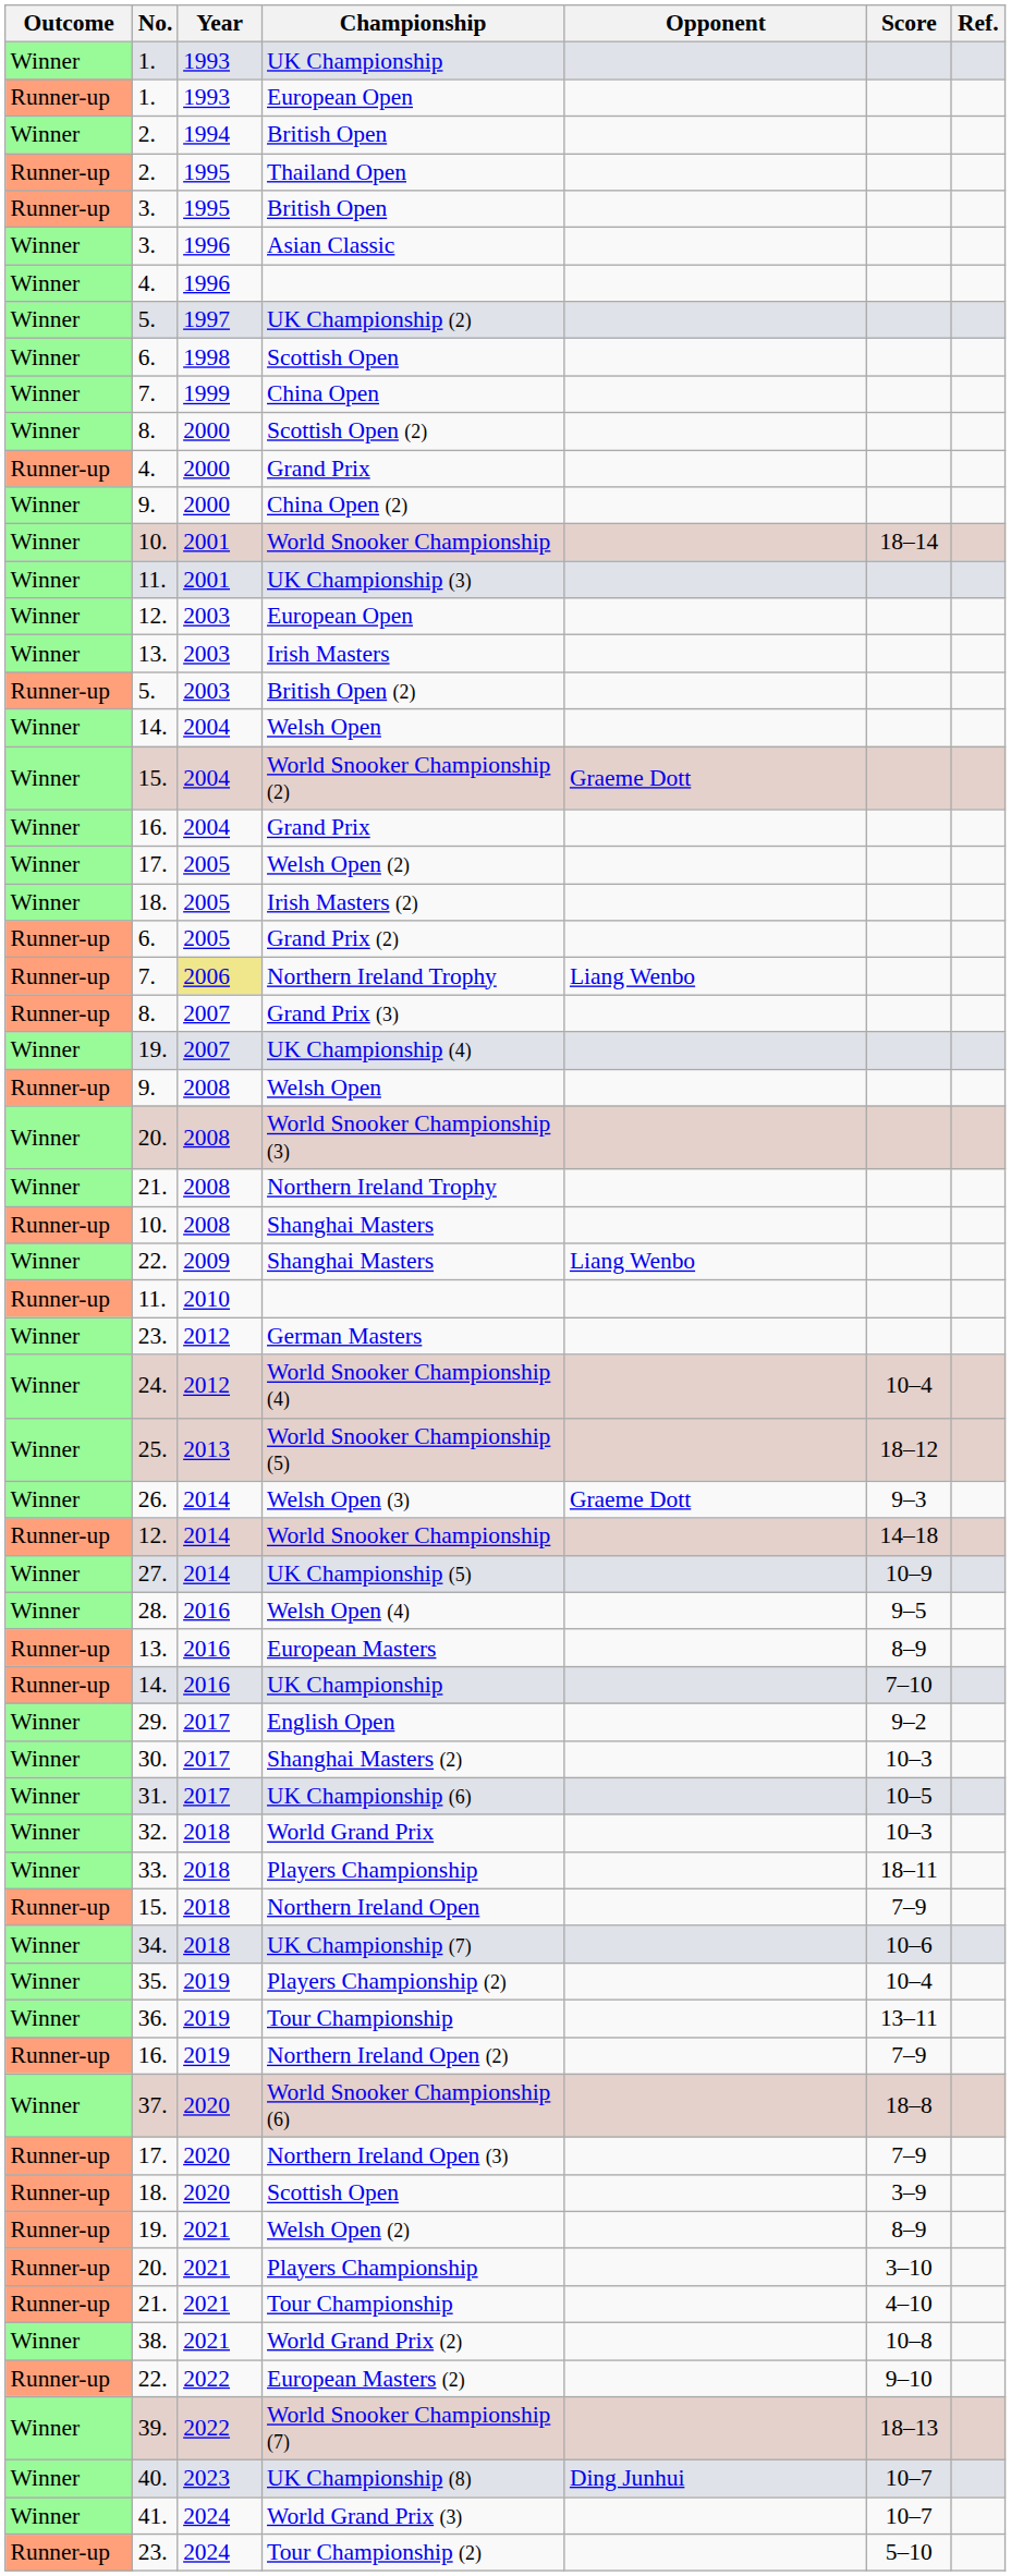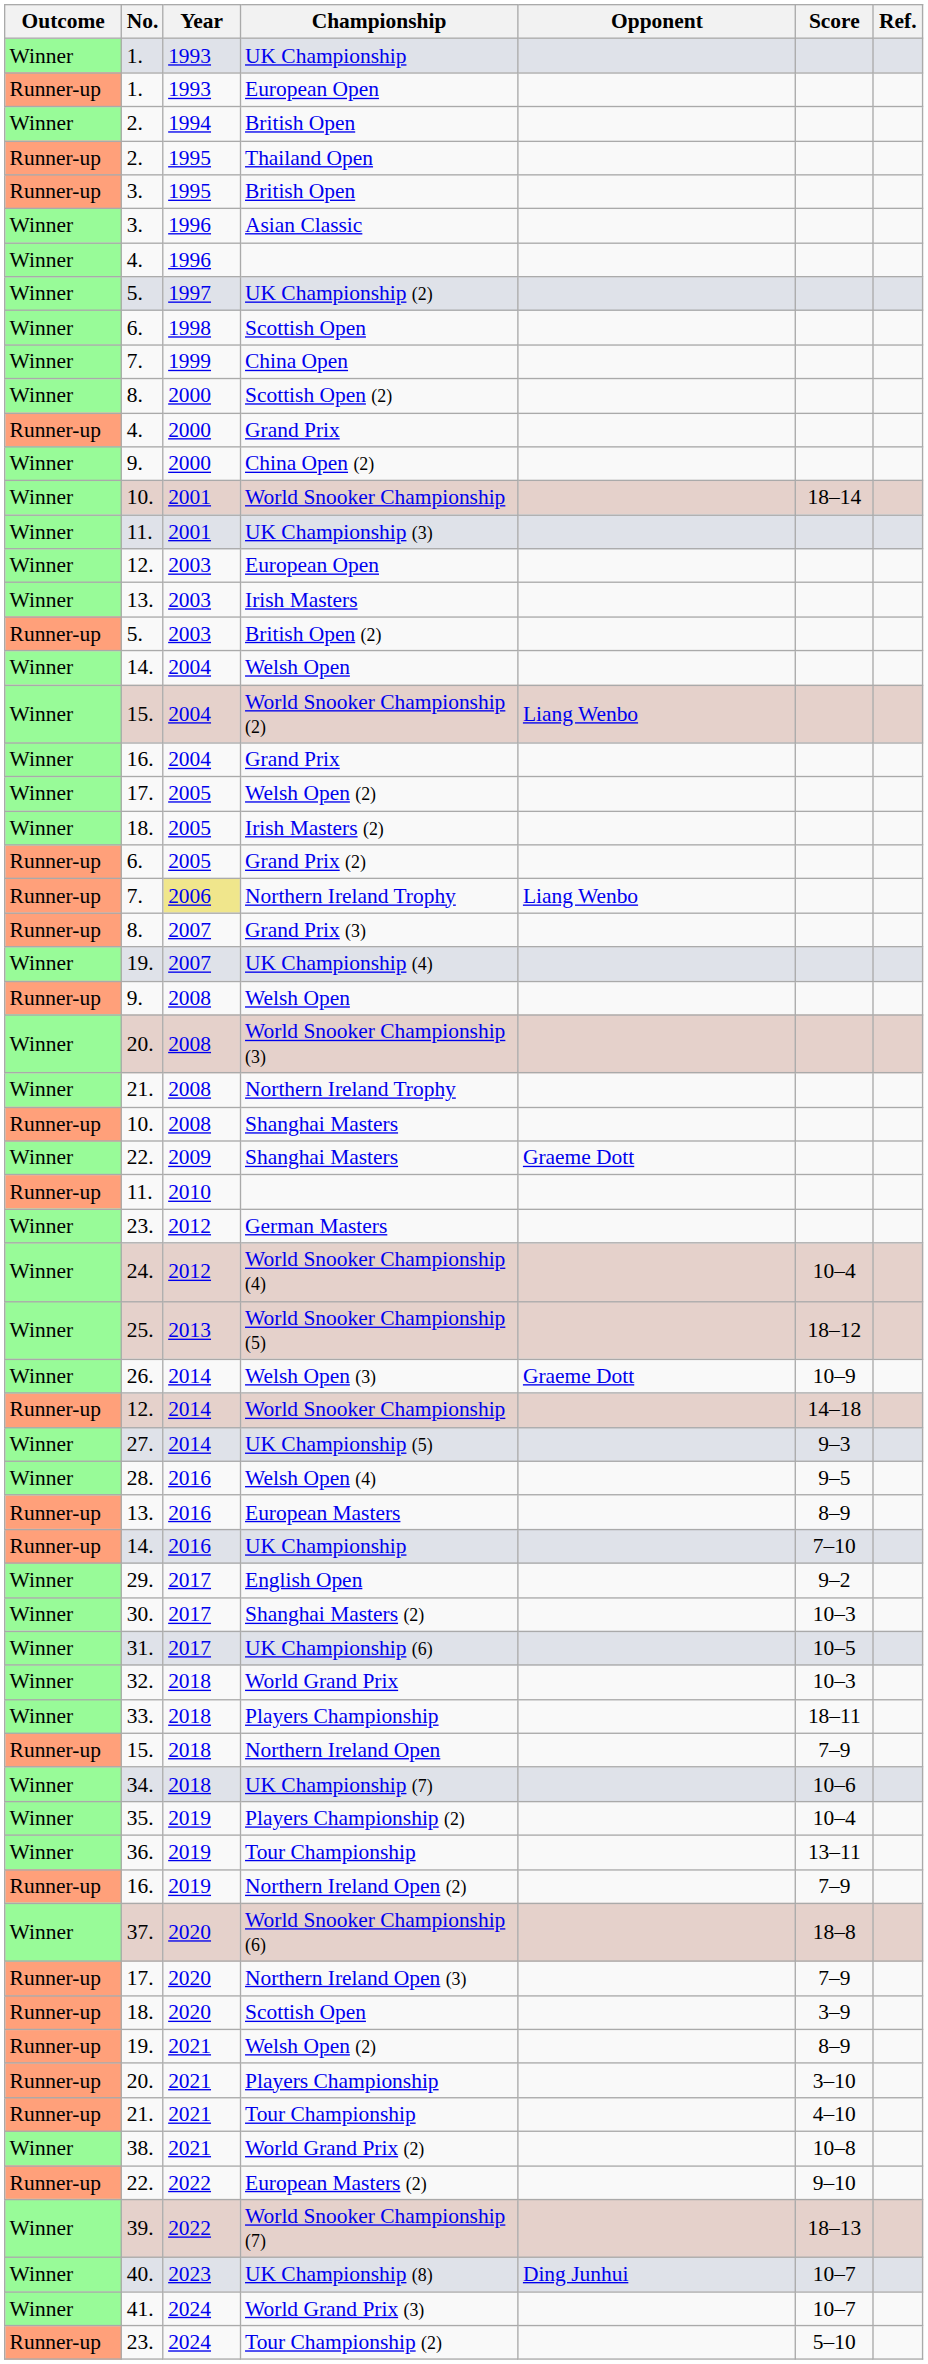 <table class="wikitable sortable">
 <tr>
 <th scope="col" style="width:80px;">Outcome</th>
 <th scope="col" style="width:20px;">No.</th>
 <th scope="col" style="width:50px;">Year</th>
 <th scope="col" style="width:200px;">Championship</th>
 <th scope="col" style="width:200px;">Opponent</th>
 <th scope="col" style="text-align:center; width:50px;">Score</th>
 <th scope="col" style="width:30px;" class="unsortable">Ref.</th>
 </tr>
 <tr style="background:#DFE2E9;">
 <td style="background:#98FB98">Winner</td>
 <td>1.</td>
 <td><a href='#'>1993</a></td>
 <td><a href='#'>UK Championship</a></td>
 <td> </td>
 <td style="text-align:center;"></td>
 <td style="text-align:center;"></td>
 </tr>
 <tr>
 <td style="background:#ffa07a;">Runner-up</td>
 <td>1.</td>
 <td><a href='#'>1993</a></td>
 <td><a href='#'>European Open</a></td>
 <td> </td>
 <td style="text-align:center;"></td>
 <td style="text-align:center;"></td>
 </tr>
 <tr>
 <td style="background:#98FB98">Winner</td>
 <td>2.</td>
 <td><a href='#'>1994</a></td>
 <td><a href='#'>British Open</a></td>
 <td> </td>
 <td style="text-align:center;"></td>
 <td style="text-align:center;"></td>
 </tr>
 <tr>
 <td style="background:#ffa07a;">Runner-up</td>
 <td>2.</td>
 <td><a href='#'>1995</a></td>
 <td><a href='#'>Thailand Open</a></td>
 <td> </td>
 <td style="text-align:center;"></td>
 <td style="text-align:center;"></td>
 </tr>
 <tr>
 <td style="background:#ffa07a;">Runner-up</td>
 <td>3.</td>
 <td><a href='#'>1995</a></td>
 <td><a href='#'>British Open</a></td>
 <td> </td>
 <td style="text-align:center;"></td>
 <td style="text-align:center;"></td>
 </tr>
 <tr>
 <td style="background:#98FB98">Winner</td>
 <td>3.</td>
 <td><a href='#'>1996</a></td>
 <td><a href='#'>Asian Classic</a></td>
 <td> </td>
 <td style="text-align:center;"></td>
 <td style="text-align:center;"></td>
 </tr>
 <tr>
 <td style="background:#98FB98">Winner</td>
 <td>4.</td>
 <td><a href='#'>1996</a></td>
 <td></td>
 <td> </td>
 <td style="text-align:center;"></td>
 <td style="text-align:center;"></td>
 </tr>
 <tr style="background:#DFE2E9;">
 <td style="background:#98FB98">Winner</td>
 <td>5.</td>
 <td><a href='#'>1997</a></td>
 <td><a href='#'>UK Championship</a> <small>(2)</small></td>
 <td> </td>
 <td style="text-align:center;"></td>
 <td style="text-align:center;"></td>
 </tr>
 <tr>
 <td style="background:#98FB98">Winner</td>
 <td>6.</td>
 <td><a href='#'>1998</a></td>
 <td><a href='#'>Scottish Open</a></td>
 <td> </td>
 <td style="text-align:center;"></td>
 <td style="text-align:center;"></td>
 </tr>
 <tr>
 <td style="background:#98FB98">Winner</td>
 <td>7.</td>
 <td><a href='#'>1999</a></td>
 <td><a href='#'>China Open</a></td>
 <td> </td>
 <td style="text-align:center;"></td>
 <td style="text-align:center;"></td>
 </tr>
 <tr>
 <td style="background:#98FB98">Winner</td>
 <td>8.</td>
 <td><a href='#'>2000</a></td>
 <td><a href='#'>Scottish Open</a> <small>(2)</small></td>
 <td> </td>
 <td style="text-align:center;"></td>
 <td style="text-align:center;"></td>
 </tr>
 <tr>
 <td style="background:#ffa07a;">Runner-up</td>
 <td>4.</td>
 <td><a href='#'>2000</a></td>
 <td><a href='#'>Grand Prix</a></td>
 <td> </td>
 <td style="text-align:center;"></td>
 <td style="text-align:center;"></td>
 </tr>
 <tr>
 <td style="background:#98FB98">Winner</td>
 <td>9.</td>
 <td><a href='#'>2000</a></td>
 <td><a href='#'>China Open</a> <small>(2)</small></td>
 <td> </td>
 <td style="text-align:center;"></td>
 <td style="text-align:center;"></td>
 </tr>
 <tr style="background:#E5D1CB;">
 <td style="background:#98FB98">Winner</td>
 <td>10.</td>
 <td><a href='#'>2001</a></td>
 <td><a href='#'>World Snooker Championship</a></td>
 <td> </td>
 <td style="text-align:center;">18–14</td>
 <td style="text-align:center;"></td>
 </tr>
 <tr style="background:#DFE2E9;">
 <td style="background:#98FB98">Winner</td>
 <td>11.</td>
 <td><a href='#'>2001</a></td>
 <td><a href='#'>UK Championship</a> <small>(3)</small></td>
 <td> </td>
 <td style="text-align:center;"></td>
 <td style="text-align:center;"></td>
 </tr>
 <tr>
 <td style="background:#98FB98">Winner</td>
 <td>12.</td>
 <td><a href='#'>2003</a></td>
 <td><a href='#'>European Open</a></td>
 <td> </td>
 <td style="text-align:center;"></td>
 <td style="text-align:center;"></td>
 </tr>
 <tr>
 <td style="background:#98FB98">Winner</td>
 <td>13.</td>
 <td><a href='#'>2003</a></td>
 <td><a href='#'>Irish Masters</a></td>
 <td> </td>
 <td style="text-align:center;"></td>
 <td style="text-align:center;"></td>
 </tr>
 <tr>
 <td style="background:#ffa07a;">Runner-up</td>
 <td>5.</td>
 <td><a href='#'>2003</a></td>
 <td><a href='#'>British Open</a> <small>(2)</small></td>
 <td> </td>
 <td style="text-align:center;"></td>
 <td style="text-align:center;"></td>
 </tr>
 <tr>
 <td style="background:#98FB98">Winner</td>
 <td>14.</td>
 <td><a href='#'>2004</a></td>
 <td><a href='#'>Welsh Open</a></td>
 <td> </td>
 <td style="text-align:center;"></td>
 <td style="text-align:center;"></td>
 </tr>
 <tr style="background:#E5D1CB;">
 <td style="background:#98FB98">Winner</td>
 <td>15.</td>
 <td><a href='#'>2004</a></td>
 <td><a href='#'>World Snooker Championship</a> <small>(2)</small></td>
-<td> <a href='#'>Graeme Dott</a></td>
+<td> <a href='#'>Liang Wenbo</a></td>
 <td style="text-align:center;"></td>
 <td style="text-align:center;"></td>
 </tr>
 <tr>
 <td style="background:#98FB98">Winner</td>
 <td>16.</td>
 <td><a href='#'>2004</a></td>
 <td><a href='#'>Grand Prix</a></td>
 <td> </td>
 <td style="text-align:center;"></td>
 <td style="text-align:center;"></td>
 </tr>
 <tr>
 <td style="background:#98FB98">Winner</td>
 <td>17.</td>
 <td><a href='#'>2005</a></td>
 <td><a href='#'>Welsh Open</a> <small>(2)</small></td>
 <td> </td>
 <td style="text-align:center;"></td>
 <td style="text-align:center;"></td>
 </tr>
 <tr>
 <td style="background:#98FB98">Winner</td>
 <td>18.</td>
 <td><a href='#'>2005</a></td>
 <td><a href='#'>Irish Masters</a> <small>(2)</small></td>
 <td> </td>
 <td style="text-align:center;"></td>
 <td style="text-align:center;"></td>
 </tr>
 <tr>
 <td style="background:#ffa07a;">Runner-up</td>
 <td>6.</td>
 <td><a href='#'>2005</a></td>
 <td><a href='#'>Grand Prix</a> <small>(2)</small></td>
 <td> </td>
 <td style="text-align:center;"></td>
 <td style="text-align:center;"></td>
 </tr>
 <tr>
 <td style="background:#ffa07a;">Runner-up</td>
 <td>7.</td>
 <td style="background: khaki;"><a href='#'>2006</a></td>
 <td><a href='#'>Northern Ireland Trophy</a></td>
 <td> <a href='#'>Liang Wenbo</a></td>
 <td style="text-align:center;"></td>
 <td style="text-align:center;"></td>
 </tr>
 <tr>
 <td style="background:#ffa07a;">Runner-up</td>
 <td>8.</td>
 <td><a href='#'>2007</a></td>
 <td><a href='#'>Grand Prix</a> <small>(3)</small></td>
 <td> </td>
 <td style="text-align:center;"></td>
 <td style="text-align:center;"></td>
 </tr>
 <tr style="background:#DFE2E9;">
 <td style="background:#98FB98">Winner</td>
 <td>19.</td>
 <td><a href='#'>2007</a></td>
 <td><a href='#'>UK Championship</a> <small>(4)</small></td>
 <td> </td>
 <td style="text-align:center;"></td>
 <td style="text-align:center;"></td>
 </tr>
 <tr>
 <td style="background:#ffa07a;">Runner-up</td>
 <td>9.</td>
 <td><a href='#'>2008</a></td>
 <td><a href='#'>Welsh Open</a></td>
 <td> </td>
 <td style="text-align:center;"></td>
 <td style="text-align:center;"></td>
 </tr>
 <tr style="background:#E5D1CB;">
 <td style="background:#98FB98">Winner</td>
 <td>20.</td>
 <td><a href='#'>2008</a></td>
 <td><a href='#'>World Snooker Championship</a> <small>(3)</small></td>
 <td> </td>
 <td style="text-align:center;"></td>
 <td style="text-align:center;"></td>
 </tr>
 <tr>
 <td style="background:#98FB98">Winner</td>
 <td>21.</td>
 <td><a href='#'>2008</a></td>
 <td><a href='#'>Northern Ireland Trophy</a></td>
 <td> </td>
 <td style="text-align:center;"></td>
 <td style="text-align:center;"></td>
 </tr>
 <tr>
 <td style="background:#ffa07a;">Runner-up</td>
 <td>10.</td>
 <td><a href='#'>2008</a></td>
 <td><a href='#'>Shanghai Masters</a></td>
 <td> </td>
 <td style="text-align:center;"></td>
 <td style="text-align:center;"></td>
 </tr>
 <tr>
 <td style="background:#98FB98">Winner</td>
 <td>22.</td>
 <td><a href='#'>2009</a></td>
 <td><a href='#'>Shanghai Masters</a></td>
-<td> <a href='#'>Liang Wenbo</a></td>
+<td> <a href='#'>Graeme Dott</a></td>
 <td style="text-align:center;"></td>
 <td style="text-align:center;"></td>
 </tr>
 <tr>
 <td style="background:#ffa07a;">Runner-up</td>
 <td>11.</td>
 <td><a href='#'>2010</a></td>
 <td></td>
 <td> </td>
 <td style="text-align:center;"></td>
 <td style="text-align:center;"></td>
 </tr>
 <tr>
 <td style="background:#98FB98">Winner</td>
 <td>23.</td>
 <td><a href='#'>2012</a></td>
 <td><a href='#'>German Masters</a> <small></small></td>
 <td> </td>
 <td style="text-align:center;"></td>
 <td style="text-align:center;"></td>
 </tr>
 <tr style="background:#E5D1CB;">
 <td style="background:#98FB98">Winner</td>
 <td>24.</td>
 <td><a href='#'>2012</a></td>
 <td><a href='#'>World Snooker Championship</a> <small>(4)</small></td>
 <td> </td>
 <td style="text-align:center;">10–4</td>
 <td style="text-align:center;"></td>
 </tr>
 <tr style="background:#E5D1CB;">
 <td style="background:#98FB98">Winner</td>
 <td>25.</td>
 <td><a href='#'>2013</a></td>
 <td><a href='#'>World Snooker Championship</a> <small>(5)</small></td>
 <td> </td>
 <td style="text-align:center;">18–12</td>
 <td style="text-align:center;"></td>
 </tr>
 <tr>
 <td style="background:#98FB98">Winner</td>
 <td>26.</td>
 <td><a href='#'>2014</a></td>
 <td><a href='#'>Welsh Open</a> <small>(3)</small></td>
 <td> <a href='#'>Graeme Dott</a></td>
-<td style="text-align:center;">9–3</td>
+<td style="text-align:center;">10–9</td>
 <td style="text-align:center;"></td>
 </tr>
 <tr style="background:#E5D1CB;">
 <td style="background:#ffa07a;">Runner-up</td>
 <td>12.</td>
 <td><a href='#'>2014</a></td>
 <td><a href='#'>World Snooker Championship</a></td>
 <td> </td>
 <td style="text-align:center;">14–18</td>
 <td style="text-align:center;"></td>
 </tr>
 <tr style="background:#DFE2E9;">
 <td style="background:#98FB98">Winner</td>
 <td>27.</td>
 <td><a href='#'>2014</a></td>
 <td><a href='#'>UK Championship</a> <small>(5)</small></td>
 <td> </td>
-<td style="text-align:center;">10–9</td>
+<td style="text-align:center;">9–3</td>
 <td style="text-align:center;"></td>
 </tr>
 <tr>
 <td style="background:#98FB98">Winner</td>
 <td>28.</td>
 <td><a href='#'>2016</a></td>
 <td><a href='#'>Welsh Open</a> <small>(4)</small></td>
 <td> </td>
 <td style="text-align:center;">9–5</td>
 <td style="text-align:center;"></td>
 </tr>
 <tr>
 <td style="background:#ffa07a;">Runner-up</td>
 <td>13.</td>
 <td><a href='#'>2016</a></td>
 <td><a href='#'>European Masters</a></td>
 <td> </td>
 <td style="text-align:center;">8–9</td>
 <td style="text-align:center;"></td>
 </tr>
 <tr style="background:#DFE2E9;">
 <td style="background:#ffa07a;">Runner-up</td>
 <td>14.</td>
 <td><a href='#'>2016</a></td>
 <td><a href='#'>UK Championship</a></td>
 <td> </td>
 <td style="text-align:center;">7–10</td>
 <td style="text-align:center;"></td>
 </tr>
 <tr>
 <td style="background:#98FB98">Winner</td>
 <td>29.</td>
 <td><a href='#'>2017</a></td>
 <td><a href='#'>English Open</a></td>
 <td> </td>
 <td style="text-align:center;">9–2</td>
 <td style="text-align:center;"></td>
 </tr>
 <tr>
 <td style="background:#98FB98">Winner</td>
 <td>30.</td>
 <td><a href='#'>2017</a></td>
 <td><a href='#'>Shanghai Masters</a> <small>(2)</small></td>
 <td> </td>
 <td style="text-align:center;">10–3</td>
 <td style="text-align:center;"></td>
 </tr>
 <tr style="background:#DFE2E9;">
 <td style="background:#98FB98">Winner</td>
 <td>31.</td>
 <td><a href='#'>2017</a></td>
 <td><a href='#'>UK Championship</a> <small>(6)</small></td>
 <td> </td>
 <td style="text-align:center;">10–5</td>
 <td style="text-align:center;"></td>
 </tr>
 <tr>
 <td style="background:#98FB98">Winner</td>
 <td>32.</td>
 <td><a href='#'>2018</a></td>
 <td><a href='#'>World Grand Prix</a></td>
 <td> </td>
 <td style="text-align:center;">10–3</td>
 <td style="text-align:center;"></td>
 </tr>
 <tr>
 <td style="background:#98FB98">Winner</td>
 <td>33.</td>
 <td><a href='#'>2018</a></td>
 <td><a href='#'>Players Championship</a></td>
 <td> </td>
 <td style="text-align:center;">18–11</td>
 <td style="text-align:center;"></td>
 </tr>
 <tr>
 <td style="background:#ffa07a;">Runner-up</td>
 <td>15.</td>
 <td><a href='#'>2018</a></td>
 <td><a href='#'>Northern Ireland Open</a></td>
 <td> </td>
 <td style="text-align:center;">7–9</td>
 <td style="text-align:center;"></td>
 </tr>
 <tr style="background:#DFE2E9;">
 <td style="background:#98FB98">Winner</td>
 <td>34.</td>
 <td><a href='#'>2018</a></td>
 <td><a href='#'>UK Championship</a> <small>(7)</small></td>
 <td> </td>
 <td style="text-align:center;">10–6</td>
 <td style="text-align:center;"></td>
 </tr>
 <tr>
 <td style="background:#98FB98">Winner</td>
 <td>35.</td>
 <td><a href='#'>2019</a></td>
 <td><a href='#'>Players Championship</a> <small>(2)</small></td>
 <td> </td>
 <td style="text-align:center;">10–4</td>
 <td style="text-align:center;"></td>
 </tr>
 <tr>
 <td style="background:#98FB98">Winner</td>
 <td>36.</td>
 <td><a href='#'>2019</a></td>
 <td><a href='#'>Tour Championship</a></td>
 <td> </td>
 <td style="text-align:center;">13–11</td>
 <td style="text-align:center;"></td>
 </tr>
 <tr>
 <td style="background:#ffa07a;">Runner-up</td>
 <td>16.</td>
 <td><a href='#'>2019</a></td>
 <td><a href='#'>Northern Ireland Open</a> <small>(2)</small></td>
 <td> </td>
 <td style="text-align:center;">7–9</td>
 <td style="text-align:center;"></td>
 </tr>
 <tr style="background:#E5D1CB;">
 <td style="background:#98FB98">Winner</td>
 <td>37.</td>
 <td><a href='#'>2020</a></td>
 <td><a href='#'>World Snooker Championship</a> <small>(6)</small></td>
 <td> </td>
 <td style="text-align:center;">18–8</td>
 <td style="text-align:center;"></td>
 </tr>
 <tr>
 <td style="background:#ffa07a;">Runner-up</td>
 <td>17.</td>
 <td><a href='#'>2020</a></td>
 <td><a href='#'>Northern Ireland Open</a> <small>(3)</small></td>
 <td> </td>
 <td style="text-align:center;">7–9</td>
 <td style="text-align:center;"></td>
 </tr>
 <tr>
 <td style="background:#ffa07a;">Runner-up</td>
 <td>18.</td>
 <td><a href='#'>2020</a></td>
 <td><a href='#'>Scottish Open</a></td>
 <td> </td>
 <td style="text-align:center;">3–9</td>
 <td style="text-align:center;"></td>
 </tr>
 <tr>
 <td style="background:#ffa07a;">Runner-up</td>
 <td>19.</td>
 <td><a href='#'>2021</a></td>
 <td><a href='#'>Welsh Open</a> <small>(2)</small></td>
 <td> </td>
 <td style="text-align:center;">8–9</td>
 <td style="text-align:center;"></td>
 </tr>
 <tr>
 <td style="background:#ffa07a;">Runner-up</td>
 <td>20.</td>
 <td><a href='#'>2021</a></td>
 <td><a href='#'>Players Championship</a></td>
 <td> </td>
 <td style="text-align:center;">3–10</td>
 <td style="text-align:center;"></td>
 </tr>
 <tr>
 <td style="background:#ffa07a;">Runner-up</td>
 <td>21.</td>
 <td><a href='#'>2021</a></td>
 <td><a href='#'>Tour Championship</a></td>
 <td> </td>
 <td style="text-align:center;">4–10</td>
 <td style="text-align:center;"></td>
 </tr>
 <tr>
 <td style="background:#98FB98">Winner</td>
 <td>38.</td>
 <td><a href='#'>2021</a></td>
 <td><a href='#'>World Grand Prix</a> <small>(2)</small></td>
 <td> </td>
 <td style="text-align:center;">10–8</td>
 <td style="text-align:center;"></td>
 </tr>
 <tr>
 <td style="background:#ffa07a;">Runner-up</td>
 <td>22.</td>
 <td><a href='#'>2022</a></td>
 <td><a href='#'>European Masters</a> <small>(2)</small></td>
 <td> </td>
 <td style="text-align:center;">9–10</td>
 <td style="text-align:center;"></td>
 </tr>
 <tr style="background:#E5D1CB;">
 <td style="background:#98FB98">Winner</td>
 <td>39.</td>
 <td><a href='#'>2022</a></td>
 <td><a href='#'>World Snooker Championship</a> <small>(7)</small></td>
 <td> </td>
 <td style="text-align:center;">18–13</td>
 <td style="text-align:center;"></td>
 </tr>
 <tr style="background:#DFE2E9;">
 <td style="background:#98FB98">Winner</td>
 <td>40.</td>
 <td><a href='#'>2023</a></td>
 <td><a href='#'>UK Championship</a> <small>(8)</small></td>
 <td> <a href='#'>Ding Junhui</a></td>
 <td style="text-align:center;">10–7</td>
 <td style="text-align:center;"></td>
 </tr>
 <tr>
 <td style="background:#98FB98">Winner</td>
 <td>41.</td>
 <td><a href='#'>2024</a></td>
 <td><a href='#'>World Grand Prix</a> <small>(3)</small></td>
 <td> </td>
 <td style="text-align:center;">10–7</td>
 <td style="text-align:center;"></td>
 </tr>
 <tr>
 <td style="background:#ffa07a;">Runner-up</td>
 <td>23.</td>
 <td><a href='#'>2024</a></td>
 <td><a href='#'>Tour Championship</a> <small>(2)</small></td>
 <td> </td>
 <td style="text-align:center;">5–10</td>
 <td style="text-align:center;"></td>
 </tr>
 </table>
